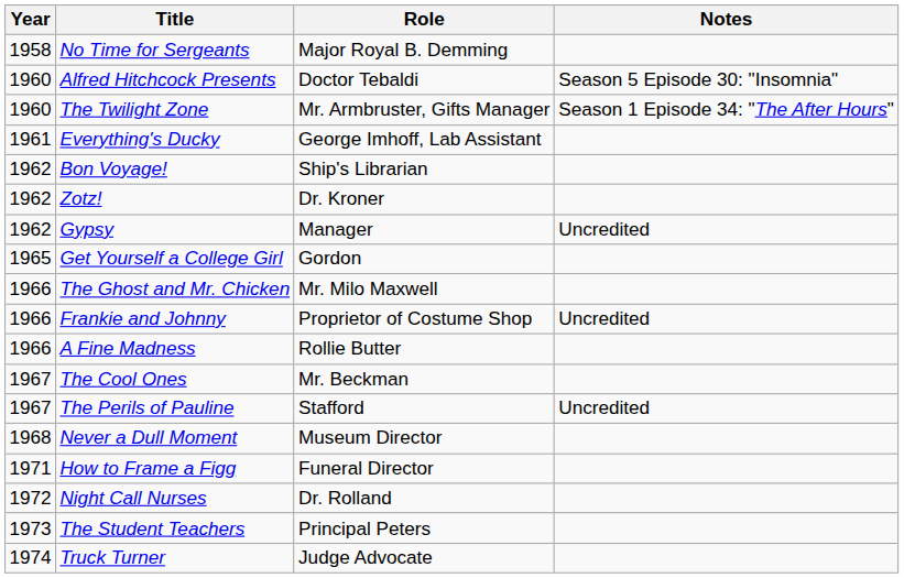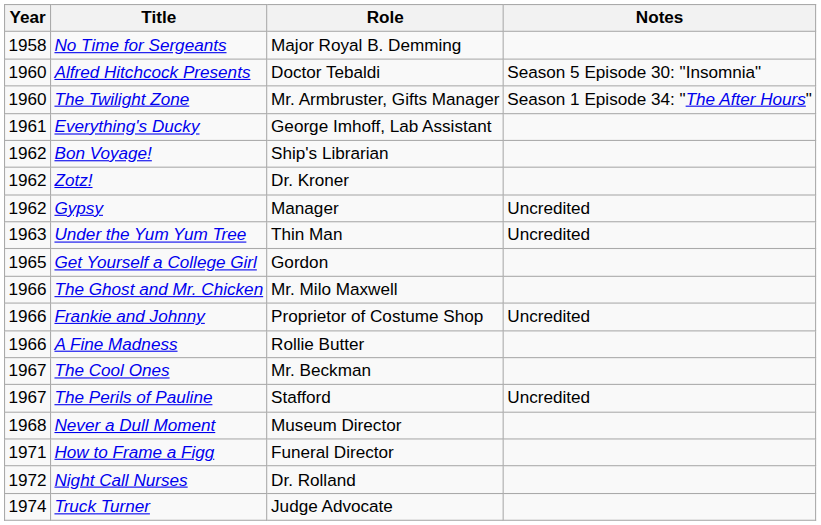 <table class="wikitable">
 <tr>
 <th>Year</th>
 <th>Title</th>
 <th>Role</th>
 <th>Notes</th>
 </tr>
 <tr>
 <td>1958</td>
 <td><em><a href='#'>No Time for Sergeants</a></em></td>
 <td>Major Royal B. Demming</td>
 <td></td>
 </tr>
 <tr>
 <td>1960</td>
 <td><em><a href='#'>Alfred Hitchcock Presents</a></em></td>
 <td>Doctor Tebaldi</td>
 <td>Season 5 Episode 30: "Insomnia"</td>
 </tr>
 <tr>
 <td>1960</td>
 <td><em><a href='#'>The Twilight Zone</a></em></td>
 <td>Mr. Armbruster, Gifts Manager</td>
 <td>Season 1 Episode 34: "<em><a href='#'>The After Hours</a></em>"</td>
 </tr>
 <tr>
 <td>1961</td>
 <td><em><a href='#'>Everything's Ducky</a></em></td>
 <td>George Imhoff, Lab Assistant</td>
 <td></td>
 </tr>
 <tr>
 <td>1962</td>
 <td><em><a href='#'>Bon Voyage!</a></em></td>
 <td>Ship's Librarian</td>
 <td></td>
 </tr>
 <tr>
 <td>1962</td>
 <td><em><a href='#'>Zotz!</a></em></td>
 <td>Dr. Kroner</td>
 <td></td>
 </tr>
 <tr>
 <td>1962</td>
 <td><em><a href='#'>Gypsy</a></em></td>
 <td>Manager</td>
+<td>Uncredited</td>
+</tr>
+<tr>
+<td>1963</td>
+<td><em><a href='#'>Under the Yum Yum Tree</a></em></td>
+<td>Thin Man</td>
 <td>Uncredited</td>
 </tr>
 <tr>
 <td>1965</td>
 <td><em><a href='#'>Get Yourself a College Girl</a></em></td>
 <td>Gordon</td>
 <td></td>
 </tr>
 <tr>
 <td>1966</td>
 <td><em><a href='#'>The Ghost and Mr. Chicken</a></em></td>
 <td>Mr. Milo Maxwell</td>
 <td></td>
 </tr>
 <tr>
 <td>1966</td>
 <td><em><a href='#'>Frankie and Johnny</a></em></td>
 <td>Proprietor of Costume Shop</td>
 <td>Uncredited</td>
 </tr>
 <tr>
 <td>1966</td>
 <td><em><a href='#'>A Fine Madness</a></em></td>
 <td>Rollie Butter</td>
 <td></td>
 </tr>
 <tr>
 <td>1967</td>
 <td><em><a href='#'>The Cool Ones</a></em></td>
 <td>Mr. Beckman</td>
 <td></td>
 </tr>
 <tr>
 <td>1967</td>
 <td><em><a href='#'>The Perils of Pauline</a></em></td>
 <td>Stafford</td>
 <td>Uncredited</td>
 </tr>
 <tr>
 <td>1968</td>
 <td><em><a href='#'>Never a Dull Moment</a></em></td>
 <td>Museum Director</td>
 <td></td>
 </tr>
 <tr>
 <td>1971</td>
 <td><em><a href='#'>How to Frame a Figg</a></em></td>
 <td>Funeral Director</td>
 <td></td>
 </tr>
 <tr>
 <td>1972</td>
 <td><em><a href='#'>Night Call Nurses</a></em></td>
 <td>Dr. Rolland</td>
 <td></td>
 </tr>
 <tr>
-<td>1973</td>
-<td><em><a href='#'>The Student Teachers</a></em></td>
-<td>Principal Peters</td>
-<td></td>
-</tr>
-<tr>
 <td>1974</td>
 <td><em><a href='#'>Truck Turner</a></em></td>
 <td>Judge Advocate</td>
 <td></td>
 </tr>
 </table>
